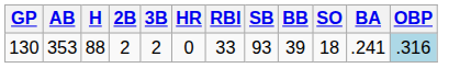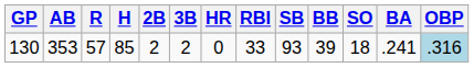 <table class="wikitable">
 <tr>
 <th><a href='#'>GP</a></th>
 <th><a href='#'>AB</a></th>
+<th><a href='#'>R</a></th>
 <th><a href='#'>H</a></th>
 <th><a href='#'>2B</a></th>
 <th><a href='#'>3B</a></th>
 <th><a href='#'>HR</a></th>
 <th><a href='#'>RBI</a></th>
 <th><a href='#'>SB</a></th>
 <th><a href='#'>BB</a></th>
 <th><a href='#'>SO</a></th>
 <th><a href='#'>BA</a></th>
 <th><a href='#'>OBP</a></th>
 </tr>
 <tr align=center>
 <td>130</td>
 <td>353</td>
-<td>88</td>
+<td>57</td>
+<td>85</td>
 <td>2</td>
 <td>2</td>
 <td>0</td>
 <td>33</td>
 <td>93</td>
 <td>39</td>
 <td>18</td>
 <td>.241</td>
 <td style="background: lightblue;">.316</td>
 </tr>
 </table>
